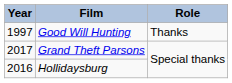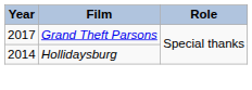 <table class="wikitable">
 <tr>
 <th style="background:#B0C4DE;">Year</th>
 <th style="background:#B0C4DE;">Film</th>
 <th style="background:#B0C4DE;">Role</th>
 </tr>
 <tr>
-<td>1997</td>
-<td><em><a href='#'>Good Will Hunting</a></em></td>
-<td>Thanks</td>
-</tr>
-<tr>
 <td>2017</td>
 <td><em><a href='#'>Grand Theft Parsons</a></em></td>
 <td rowspan=2>Special thanks</td>
 </tr>
 <tr>
-<td>2016</td>
+<td>2014</td>
 <td><em>Hollidaysburg</em></td>
 </tr>
 </table>
